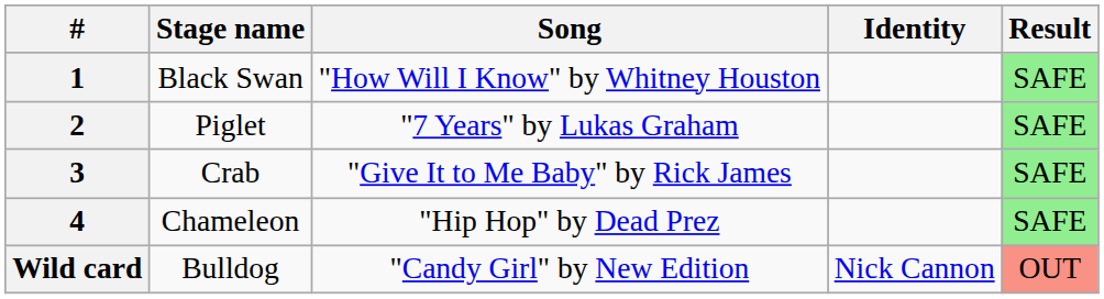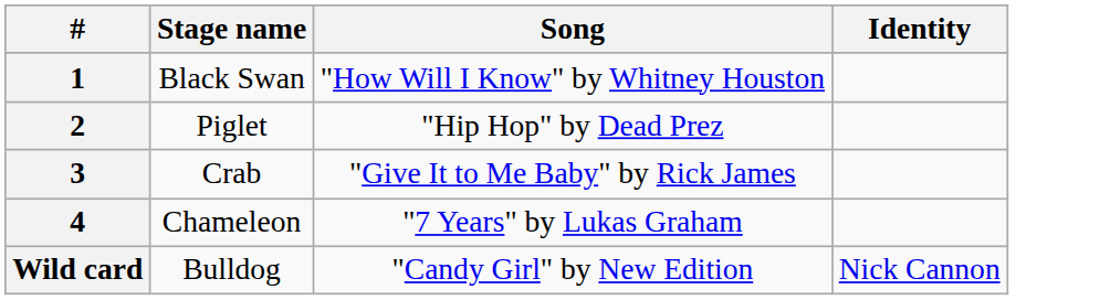 <table class="wikitable plainrowheaders" style="text-align: center;">
 <tr>
 <th>#</th>
 <th>Stage name</th>
 <th>Song</th>
 <th>Identity</th>
-<th>Result</th>
 </tr>
 <tr>
 <th>1</th>
 <td>Black Swan</td>
 <td>"<a href='#'>How Will I Know</a>" by <a href='#'>Whitney Houston</a></td>
 <td></td>
-<td bgcolor=lightgreen>SAFE</td>
 </tr>
 <tr>
 <th>2</th>
 <td>Piglet</td>
-<td>"<a href='#'>7 Years</a>" by <a href='#'>Lukas Graham</a></td>
+<td>"Hip Hop" by <a href='#'>Dead Prez</a></td>
 <td></td>
-<td bgcolor=lightgreen>SAFE</td>
 </tr>
 <tr>
 <th>3</th>
 <td>Crab</td>
 <td>"<a href='#'>Give It to Me Baby</a>" by <a href='#'>Rick James</a></td>
 <td></td>
-<td bgcolor=lightgreen>SAFE</td>
 </tr>
 <tr>
 <th>4</th>
 <td>Chameleon</td>
-<td>"Hip Hop" by <a href='#'>Dead Prez</a></td>
+<td>"<a href='#'>7 Years</a>" by <a href='#'>Lukas Graham</a></td>
 <td></td>
-<td bgcolor=lightgreen>SAFE</td>
 </tr>
 <tr>
 <th>Wild card</th>
 <td>Bulldog</td>
 <td>"<a href='#'>Candy Girl</a>" by <a href='#'>New Edition</a></td>
 <td><a href='#'>Nick Cannon</a></td>
-<td bgcolor=#F99185>OUT</td>
 </tr>
 </table>
